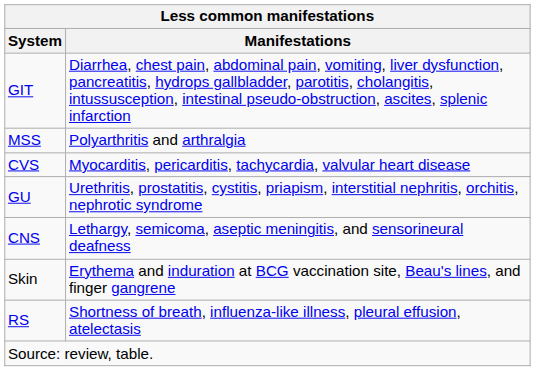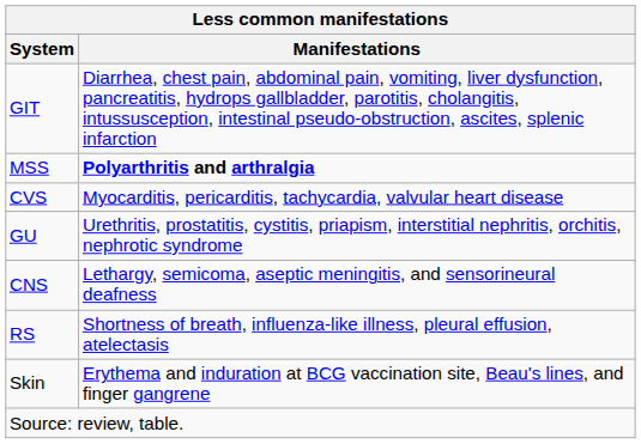 <table class="wikitable"  style="width:35%; float:right; margin-left:15px">
 <tr>
 <th colspan=2>Less common manifestations</th>
 </tr>
 <tr>
 <th>System</th>
 <th>Manifestations</th>
 </tr>
 <tr>
 <td><a href='#'>GIT</a></td>
 <td><a href='#'>Diarrhea</a>, <a href='#'>chest pain</a>, <a href='#'>abdominal pain</a>, <a href='#'>vomiting</a>, <a href='#'>liver dysfunction</a>, <a href='#'>pancreatitis</a>, <a href='#'>hydrops gallbladder</a>, <a href='#'>parotitis</a>, <a href='#'>cholangitis</a>, <a href='#'>intussusception</a>, <a href='#'>intestinal pseudo-obstruction</a>, <a href='#'>ascites</a>, <a href='#'>splenic infarction</a></td>
 </tr>
 <tr>
 <td><a href='#'>MSS</a></td>
-<td><a href='#'>Polyarthritis</a> and <a href='#'>arthralgia</a></td>
+<td><strong><a href='#'>Polyarthritis</a> and <a href='#'>arthralgia</a></strong></td>
 </tr>
 <tr>
 <td><a href='#'>CVS</a></td>
 <td><a href='#'>Myocarditis</a>, <a href='#'>pericarditis</a>, <a href='#'>tachycardia</a>, <a href='#'>valvular heart disease</a></td>
 </tr>
 <tr>
 <td><a href='#'>GU</a></td>
 <td><a href='#'>Urethritis</a>, <a href='#'>prostatitis</a>, <a href='#'>cystitis</a>, <a href='#'>priapism</a>, <a href='#'>interstitial nephritis</a>, <a href='#'>orchitis</a>, <a href='#'>nephrotic syndrome</a></td>
 </tr>
 <tr>
 <td><a href='#'>CNS</a></td>
 <td><a href='#'>Lethargy</a>, <a href='#'>semicoma</a>, <a href='#'>aseptic meningitis</a>, and <a href='#'>sensorineural deafness</a></td>
 </tr>
 <tr>
+<td><a href='#'>RS</a></td>
+<td><a href='#'>Shortness of breath</a>, <a href='#'>influenza-like illness</a>, <a href='#'>pleural effusion</a>, <a href='#'>atelectasis</a></td>
+</tr>
+<tr>
 <td>Skin</td>
 <td><a href='#'>Erythema</a> and <a href='#'>induration</a> at <a href='#'>BCG</a> vaccination site, <a href='#'>Beau's lines</a>, and finger <a href='#'>gangrene</a></td>
-</tr>
-<tr>
-<td><a href='#'>RS</a></td>
-<td><a href='#'>Shortness of breath</a>, <a href='#'>influenza-like illness</a>, <a href='#'>pleural effusion</a>, <a href='#'>atelectasis</a></td>
 </tr>
 <tr>
 <td colspan=2>Source: review, table.</td>
 </tr>
 </table>
